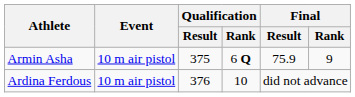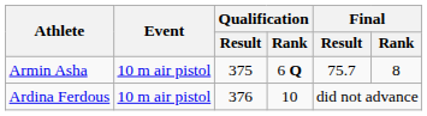 <table class="wikitable" style="font-size:90%">
 <tr>
 <th rowspan="2">Athlete</th>
 <th rowspan="2">Event</th>
 <th colspan="2">Qualification</th>
 <th colspan="2">Final</th>
 </tr>
 <tr style="font-size:95%">
 <th>Result</th>
 <th>Rank</th>
 <th>Result</th>
 <th>Rank</th>
 </tr>
 <tr align=center>
 <td align=left><a href='#'>Armin Asha</a></td>
 <td align=left><a href='#'>10 m air pistol</a></td>
 <td>375</td>
 <td>6 <strong>Q</strong></td>
-<td>75.9</td>
-<td>9</td>
+<td>75.7</td>
+<td>8</td>
 </tr>
 <tr align=center>
 <td align=left><a href='#'>Ardina Ferdous</a></td>
 <td align=left><a href='#'>10 m air pistol</a></td>
 <td>376</td>
 <td>10</td>
 <td colspan=2>did not advance</td>
 </tr>
 </table>
